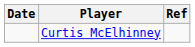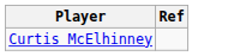 <table class="wikitable">
 <tr>
-<th>Date</th>
 <th>Player</th>
 <th>Ref</th>
 </tr>
 <tr>
-<td></td>
 <td><a href='#'>Curtis McElhinney</a></td>
 <td></td>
 </tr>
 </table>
